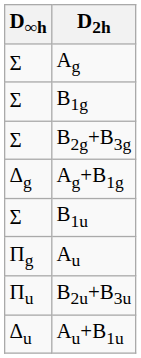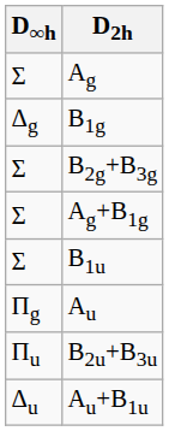 <table class="wikitable">
 <tr>
 <th><strong>D<sub>∞h</sub></strong></th>
 <th><strong>D<sub>2h</sub></strong></th>
 </tr>
 <tr>
 <td>Σ</td>
 <td>A<sub>g</sub></td>
 </tr>
 <tr>
-<td>Σ</td>
+<td>Δ<sub>g</sub></td>
 <td>B<sub>1g</sub></td>
 </tr>
 <tr>
 <td>Σ</td>
 <td>B<sub>2g</sub>+B<sub>3g</sub></td>
 </tr>
 <tr>
-<td>Δ<sub>g</sub></td>
+<td>Σ</td>
 <td>A<sub>g</sub>+B<sub>1g</sub></td>
 </tr>
 <tr>
 <td>Σ</td>
 <td>B<sub>1u</sub></td>
 </tr>
 <tr>
 <td>Π<sub>g</sub></td>
 <td>A<sub>u</sub></td>
 </tr>
 <tr>
 <td>Π<sub>u</sub></td>
 <td>B<sub>2u</sub>+B<sub>3u</sub></td>
 </tr>
 <tr>
 <td>Δ<sub>u</sub></td>
 <td>A<sub>u</sub>+B<sub>1u</sub></td>
 </tr>
 </table>
